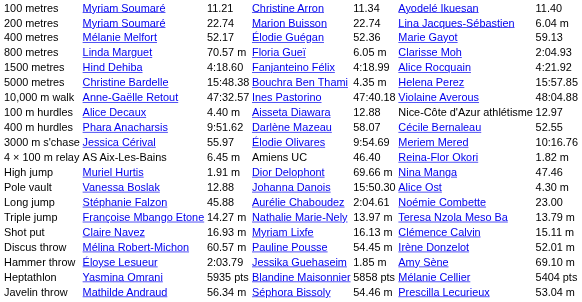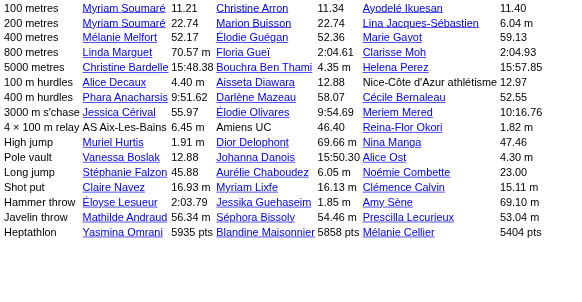 <table>
 <tr>
 <td>100 metres</td>
 <td><a href='#'>Myriam Soumaré</a></td>
 <td>11.21</td>
 <td><a href='#'>Christine Arron</a></td>
 <td>11.34</td>
 <td><a href='#'>Ayodelé Ikuesan</a></td>
 <td>11.40</td>
 </tr>
 <tr>
 <td>200 metres</td>
 <td><a href='#'>Myriam Soumaré</a></td>
 <td>22.74</td>
 <td><a href='#'>Marion Buisson</a></td>
 <td>22.74</td>
 <td><a href='#'>Lina Jacques-Sébastien</a></td>
 <td>6.04 m</td>
 </tr>
 <tr>
 <td>400 metres</td>
 <td><a href='#'>Mélanie Melfort</a></td>
 <td>52.17</td>
 <td><a href='#'>Élodie Guégan</a></td>
 <td>52.36</td>
 <td><a href='#'>Marie Gayot</a></td>
 <td>59.13</td>
 </tr>
 <tr>
 <td>800 metres</td>
 <td><a href='#'>Linda Marguet</a></td>
 <td>70.57 m</td>
 <td><a href='#'>Floria Gueï</a></td>
-<td>6.05 m</td>
+<td>2:04.61</td>
 <td><a href='#'>Clarisse Moh</a></td>
 <td>2:04.93</td>
-</tr>
-<tr>
-<td>1500 metres</td>
-<td><a href='#'>Hind Dehiba</a></td>
-<td>4:18.60</td>
-<td><a href='#'>Fanjanteino Félix</a></td>
-<td>4:18.99</td>
-<td><a href='#'>Alice Rocquain</a></td>
-<td>4:21.92</td>
 </tr>
 <tr>
 <td>5000 metres</td>
 <td><a href='#'>Christine Bardelle</a></td>
 <td>15:48.38</td>
 <td><a href='#'>Bouchra Ben Thami</a></td>
 <td>4.35 m</td>
 <td><a href='#'>Helena Perez</a></td>
 <td>15:57.85</td>
-</tr>
-<tr>
-<td>10,000 m walk</td>
-<td><a href='#'>Anne-Gaëlle Retout</a></td>
-<td>47:32.57</td>
-<td><a href='#'>Ines Pastorino</a></td>
-<td>47:40.18</td>
-<td><a href='#'>Violaine Averous</a></td>
-<td>48:04.88</td>
 </tr>
 <tr>
 <td>100 m hurdles</td>
 <td><a href='#'>Alice Decaux</a></td>
 <td>4.40 m</td>
 <td><a href='#'>Aisseta Diawara</a></td>
 <td>12.88</td>
 <td>Nice-Côte d'Azur athlétisme</td>
 <td>12.97</td>
 </tr>
 <tr>
 <td>400 m hurdles</td>
 <td><a href='#'>Phara Anacharsis</a></td>
 <td>9:51.62</td>
 <td><a href='#'>Darlène Mazeau</a></td>
 <td>58.07</td>
 <td><a href='#'>Cécile Bernaleau</a></td>
 <td>52.55</td>
 </tr>
 <tr>
 <td>3000 m s'chase</td>
 <td><a href='#'>Jessica Cérival</a></td>
 <td>55.97</td>
 <td><a href='#'>Élodie Olivares</a></td>
 <td>9:54.69</td>
 <td><a href='#'>Meriem Mered</a></td>
 <td>10:16.76</td>
 </tr>
 <tr>
 <td>4 × 100 m relay</td>
 <td>AS Aix-Les-Bains</td>
 <td>6.45 m</td>
 <td>Amiens UC</td>
 <td>46.40</td>
 <td><a href='#'>Reina-Flor Okori</a></td>
 <td>1.82 m</td>
 </tr>
 <tr>
 <td>High jump</td>
 <td><a href='#'>Muriel Hurtis</a></td>
 <td>1.91 m</td>
 <td><a href='#'>Dior Delophont</a></td>
 <td>69.66 m</td>
 <td><a href='#'>Nina Manga</a></td>
 <td>47.46</td>
 </tr>
 <tr>
 <td>Pole vault</td>
 <td><a href='#'>Vanessa Boslak</a></td>
 <td>12.88</td>
 <td><a href='#'>Johanna Danois</a></td>
 <td>15:50.30</td>
 <td><a href='#'>Alice Ost</a></td>
 <td>4.30 m</td>
 </tr>
 <tr>
 <td>Long jump</td>
 <td><a href='#'>Stéphanie Falzon</a></td>
 <td>45.88</td>
 <td><a href='#'>Aurélie Chaboudez</a></td>
-<td>2:04.61</td>
+<td>6.05 m</td>
 <td><a href='#'>Noémie Combette</a></td>
 <td>23.00</td>
-</tr>
-<tr>
-<td>Triple jump</td>
-<td><a href='#'>Françoise Mbango Etone</a></td>
-<td>14.27 m</td>
-<td><a href='#'>Nathalie Marie-Nely</a></td>
-<td>13.97 m</td>
-<td><a href='#'>Teresa Nzola Meso Ba</a></td>
-<td>13.79 m</td>
 </tr>
 <tr>
 <td>Shot put</td>
 <td><a href='#'>Claire Navez</a></td>
 <td>16.93 m</td>
 <td><a href='#'>Myriam Lixfe</a></td>
 <td>16.13 m</td>
 <td><a href='#'>Clémence Calvin</a></td>
 <td>15.11 m</td>
 </tr>
 <tr>
-<td>Discus throw</td>
-<td><a href='#'>Mélina Robert-Michon</a></td>
-<td>60.57 m</td>
-<td><a href='#'>Pauline Pousse</a></td>
-<td>54.45 m</td>
-<td><a href='#'>Irène Donzelot</a></td>
-<td>52.01 m</td>
-</tr>
-<tr>
 <td>Hammer throw</td>
 <td><a href='#'>Éloyse Lesueur</a></td>
 <td>2:03.79</td>
 <td><a href='#'>Jessika Guehaseim</a></td>
 <td>1.85 m</td>
 <td><a href='#'>Amy Sène</a></td>
 <td>69.10 m</td>
+</tr>
+<tr>
+<td>Javelin throw</td>
+<td><a href='#'>Mathilde Andraud</a></td>
+<td>56.34 m</td>
+<td><a href='#'>Séphora Bissoly</a></td>
+<td>54.46 m</td>
+<td><a href='#'>Prescilla Lecurieux</a></td>
+<td>53.04 m</td>
 </tr>
 <tr>
 <td>Heptathlon</td>
 <td><a href='#'>Yasmina Omrani</a></td>
 <td>5935 pts</td>
 <td><a href='#'>Blandine Maisonnier</a></td>
 <td>5858 pts</td>
 <td><a href='#'>Mélanie Cellier</a></td>
 <td>5404 pts</td>
 </tr>
-<tr>
-<td>Javelin throw</td>
-<td><a href='#'>Mathilde Andraud</a></td>
-<td>56.34 m</td>
-<td><a href='#'>Séphora Bissoly</a></td>
-<td>54.46 m</td>
-<td><a href='#'>Prescilla Lecurieux</a></td>
-<td>53.04 m</td>
-</tr>
 </table>
